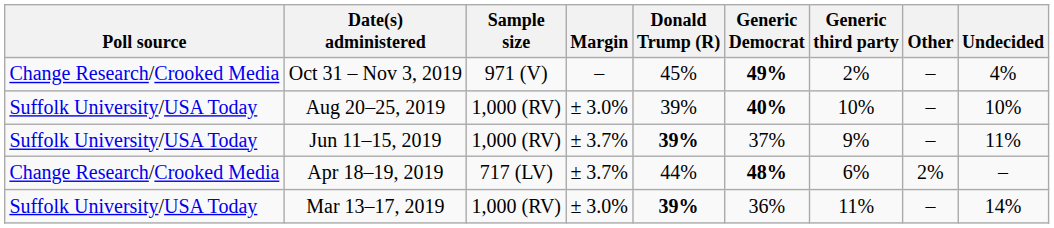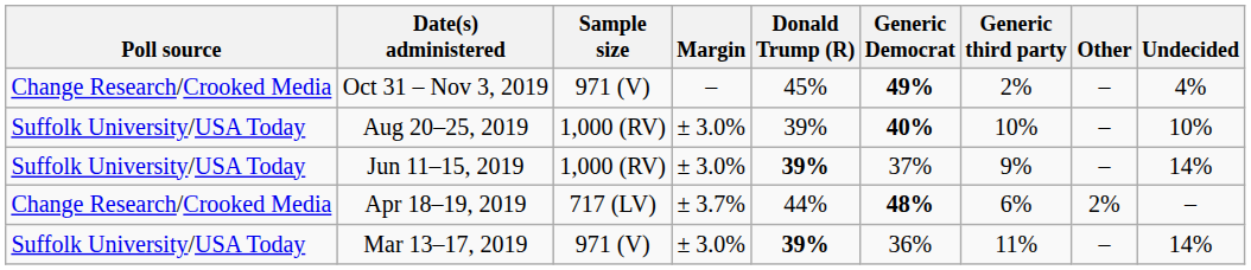 <table class="wikitable sortable" style="font-size:90%;text-align:center;">
 <tr valign=bottom style="font-size:90%;">
 <th>Poll source</th>
 <th>Date(s)<br>administered</th>
 <th>Sample<br>size</th>
 <th>Margin<br></th>
 <th>Donald<br>Trump (R)</th>
 <th>Generic<br>Democrat</th>
 <th>Generic<br>third party</th>
 <th>Other</th>
 <th>Undecided</th>
 </tr>
 <tr>
 <td style="text-align:left;"><a href='#'>Change Research</a>/<a href='#'>Crooked Media</a></td>
 <td>Oct 31 – Nov 3, 2019</td>
 <td>971 (V)</td>
 <td>–</td>
 <td>45%</td>
 <td><strong>49%</strong></td>
 <td>2%</td>
 <td>–</td>
 <td>4%</td>
 </tr>
 <tr>
 <td style="text-align:left;"><a href='#'>Suffolk University</a>/<a href='#'>USA Today</a></td>
 <td>Aug 20–25, 2019</td>
 <td>1,000 (RV)</td>
 <td>± 3.0%</td>
 <td>39%</td>
 <td><strong>40%</strong></td>
 <td>10%</td>
 <td>–</td>
 <td>10%</td>
 </tr>
 <tr>
 <td style="text-align:left;"><a href='#'>Suffolk University</a>/<a href='#'>USA Today</a></td>
 <td>Jun 11–15, 2019</td>
 <td>1,000 (RV)</td>
-<td>± 3.7%</td>
+<td>± 3.0%</td>
 <td><strong>39%</strong></td>
 <td>37%</td>
 <td>9%</td>
 <td>–</td>
-<td>11%</td>
+<td>14%</td>
 </tr>
 <tr>
 <td style="text-align:left;"><a href='#'>Change Research</a>/<a href='#'>Crooked Media</a></td>
 <td>Apr 18–19, 2019</td>
 <td>717 (LV)</td>
 <td>± 3.7%</td>
 <td>44%</td>
 <td><strong>48%</strong></td>
 <td>6%</td>
 <td>2%</td>
 <td>–</td>
 </tr>
 <tr>
 <td style="text-align:left;"><a href='#'>Suffolk University</a>/<a href='#'>USA Today</a></td>
 <td>Mar 13–17, 2019</td>
-<td>1,000 (RV)</td>
+<td>971 (V)</td>
 <td>± 3.0%</td>
 <td><strong>39%</strong></td>
 <td>36%</td>
 <td>11%</td>
 <td>–</td>
 <td>14%</td>
 </tr>
 </table>
